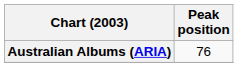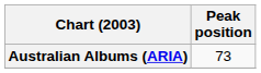 <table class="wikitable sortable plainrowheaders">
 <tr>
 <th scope="col">Chart (2003)</th>
 <th scope="col">Peak<br>position</th>
 </tr>
 <tr>
 <th scope="row">Australian Albums (<a href='#'>ARIA</a>)</th>
-<td align="center">76</td>
+<td align="center">73</td>
 </tr>
 <tr>
 </tr>
 <tr>
 </tr>
 <tr>
 </tr>
 <tr>
 </tr>
 <tr>
 </tr>
 <tr>
 </tr>
 <tr>
 </tr>
 <tr>
 </tr>
 <tr>
 </tr>
 <tr>
 </tr>
 </table>
